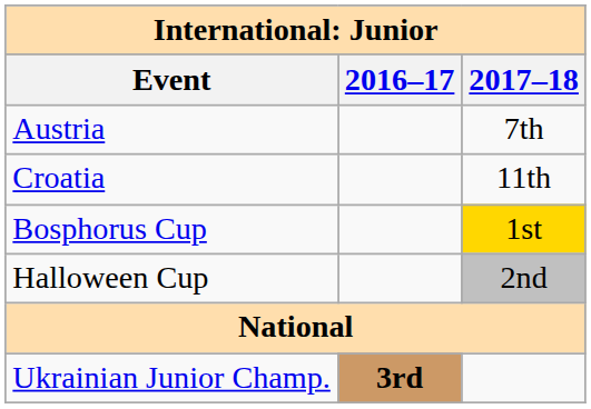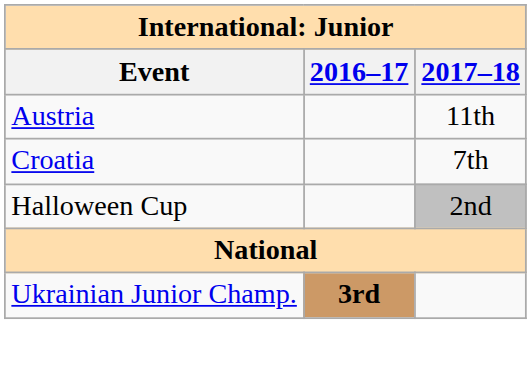 <table class="wikitable" style="text-align:center">
 <tr>
 <th style="background-color: #ffdead; " colspan=3 align=center>International: Junior</th>
 </tr>
 <tr>
 <th>Event</th>
 <th><a href='#'>2016–17</a></th>
 <th><a href='#'>2017–18</a></th>
 </tr>
 <tr>
 <td align=left> <a href='#'>Austria</a></td>
 <td></td>
-<td>7th</td>
+<td>11th</td>
 </tr>
 <tr>
 <td align=left> <a href='#'>Croatia</a></td>
 <td></td>
-<td>11th</td>
-</tr>
-<tr>
-<td align=left><a href='#'>Bosphorus Cup</a></td>
-<td></td>
-<td bgcolor=gold>1st</td>
+<td>7th</td>
 </tr>
 <tr>
 <td align=left>Halloween Cup</td>
 <td></td>
 <td bgcolor=silver>2nd</td>
 </tr>
 <tr>
 <th style="background-color: #ffdead; " colspan=3 align=center>National</th>
 </tr>
 <tr>
 <td align=left><a href='#'>Ukrainian Junior Champ.</a></td>
 <td bgcolor=cc9966><strong>3rd</strong></td>
 <td></td>
 </tr>
 </table>
